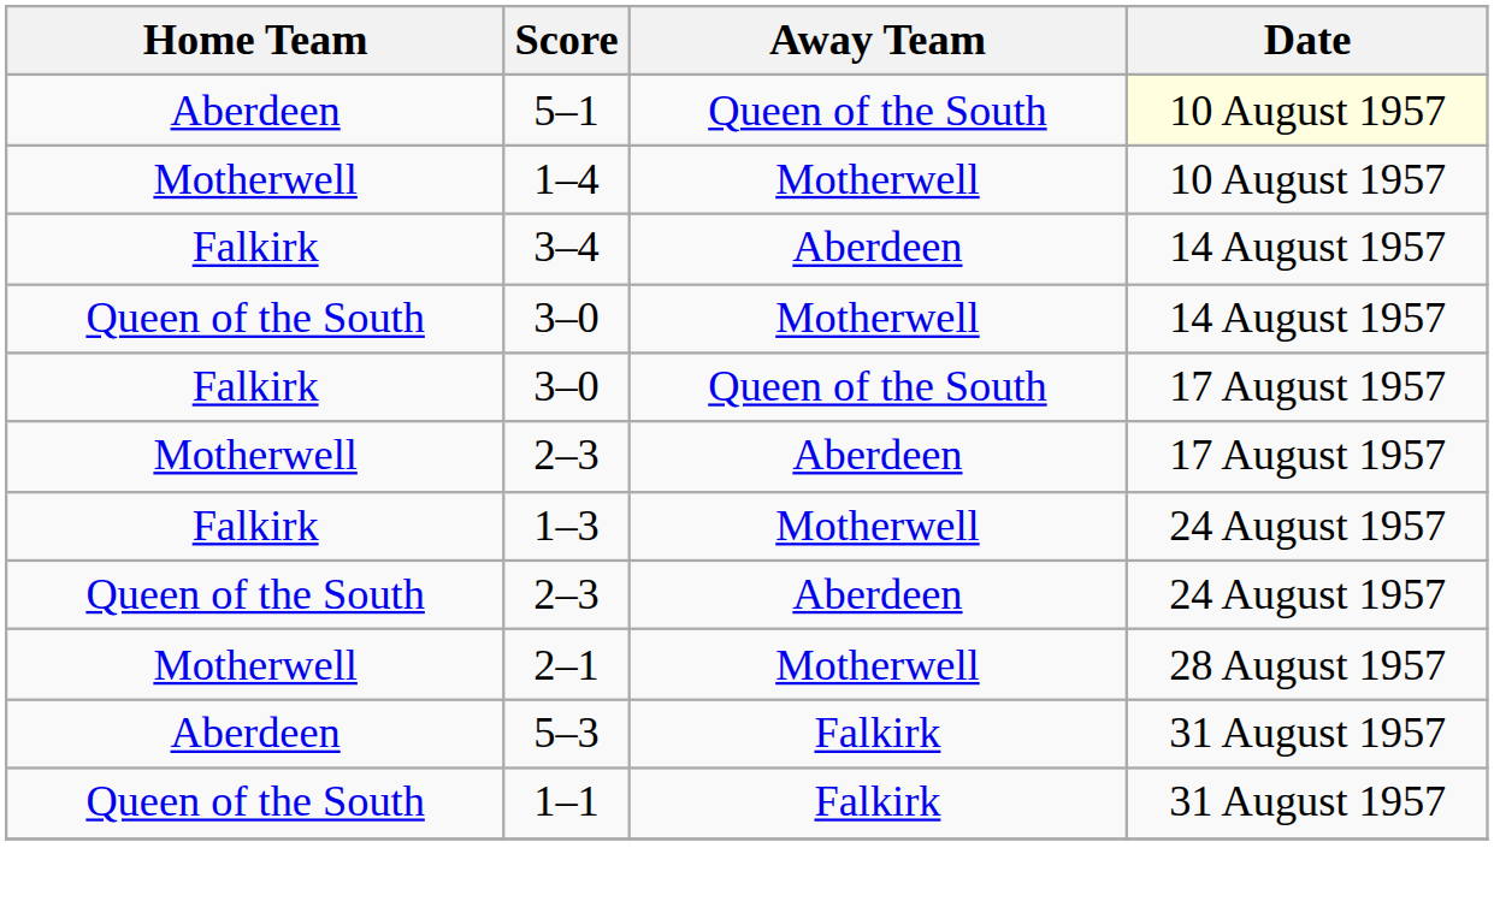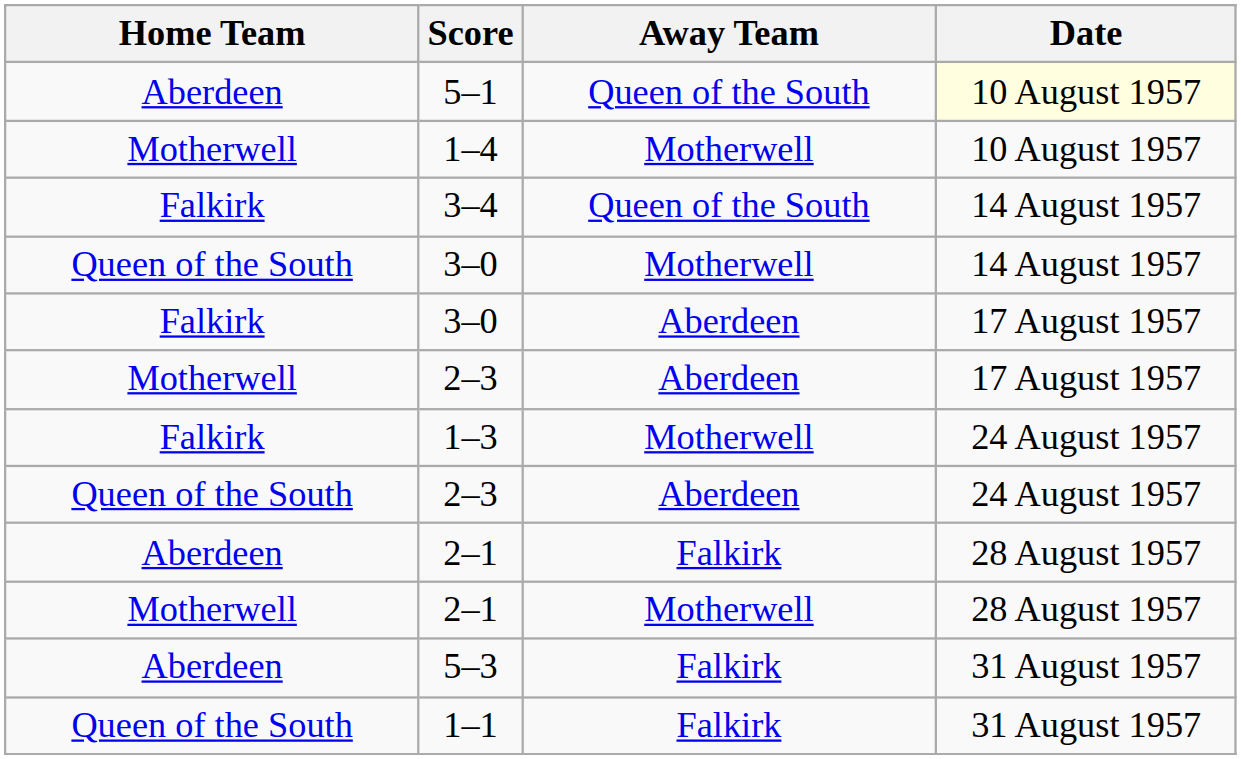 <table class="wikitable" style="text-align:center;">
 <tr>
 <th width=175>Home Team</th>
 <th width=20>Score</th>
 <th width=175>Away Team</th>
 <th width= 125>Date</th>
 </tr>
 <tr>
 <td><a href='#'>Aberdeen</a></td>
 <td>5–1</td>
 <td><a href='#'>Queen of the South</a></td>
 <td style="background: lightyellow;">10 August 1957</td>
 </tr>
 <tr>
 <td><a href='#'>Motherwell</a></td>
 <td>1–4</td>
 <td><a href='#'>Motherwell</a></td>
 <td>10 August 1957</td>
 </tr>
 <tr>
 <td><a href='#'>Falkirk</a></td>
 <td>3–4</td>
-<td><a href='#'>Aberdeen</a></td>
+<td><a href='#'>Queen of the South</a></td>
 <td>14 August 1957</td>
 </tr>
 <tr>
 <td><a href='#'>Queen of the South</a></td>
 <td>3–0</td>
 <td><a href='#'>Motherwell</a></td>
 <td>14 August 1957</td>
 </tr>
 <tr>
 <td><a href='#'>Falkirk</a></td>
 <td>3–0</td>
-<td><a href='#'>Queen of the South</a></td>
+<td><a href='#'>Aberdeen</a></td>
 <td>17 August 1957</td>
 </tr>
 <tr>
 <td><a href='#'>Motherwell</a></td>
 <td>2–3</td>
 <td><a href='#'>Aberdeen</a></td>
 <td>17 August 1957</td>
 </tr>
 <tr>
 <td><a href='#'>Falkirk</a></td>
 <td>1–3</td>
 <td><a href='#'>Motherwell</a></td>
 <td>24 August 1957</td>
 </tr>
 <tr>
 <td><a href='#'>Queen of the South</a></td>
 <td>2–3</td>
 <td><a href='#'>Aberdeen</a></td>
 <td>24 August 1957</td>
+</tr>
+<tr>
+<td><a href='#'>Aberdeen</a></td>
+<td>2–1</td>
+<td><a href='#'>Falkirk</a></td>
+<td>28 August 1957</td>
 </tr>
 <tr>
 <td><a href='#'>Motherwell</a></td>
 <td>2–1</td>
 <td><a href='#'>Motherwell</a></td>
 <td>28 August 1957</td>
 </tr>
 <tr>
 <td><a href='#'>Aberdeen</a></td>
 <td>5–3</td>
 <td><a href='#'>Falkirk</a></td>
 <td>31 August 1957</td>
 </tr>
 <tr>
 <td><a href='#'>Queen of the South</a></td>
 <td>1–1</td>
 <td><a href='#'>Falkirk</a></td>
 <td>31 August 1957</td>
 </tr>
 <tr>
 </tr>
 </table>
